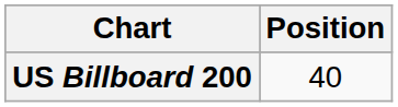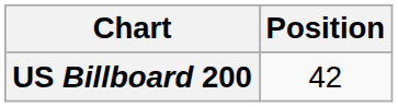 <table class="wikitable plainrowheaders" style="text-align:center;">
 <tr>
 <th scope="col">Chart</th>
 <th scope="col">Position</th>
 </tr>
 <tr>
 <th scope="row">US <em>Billboard</em> 200</th>
-<td>40</td>
+<td>42</td>
 </tr>
 </table>
